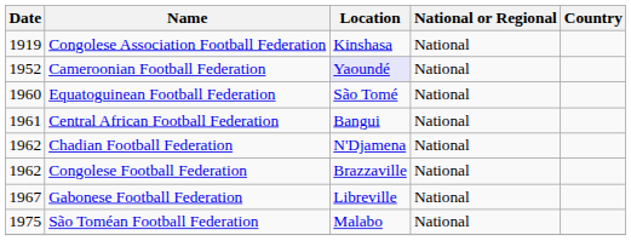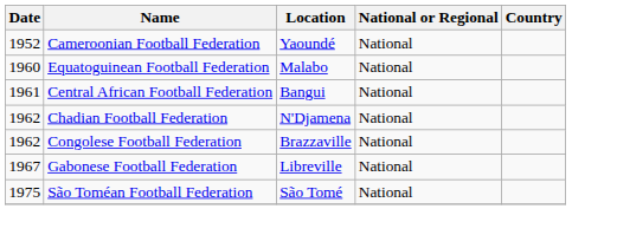 <table class="sortable wikitable">
 <tr>
 <th>Date</th>
 <th>Name</th>
 <th>Location</th>
 <th>National or Regional</th>
 <th>Country</th>
 </tr>
 <tr>
-<td>1919</td>
-<td><a href='#'>Congolese Association Football Federation</a></td>
-<td><a href='#'>Kinshasa</a></td>
-<td>National</td>
-<td></td>
-</tr>
-<tr>
 <td>1952</td>
 <td><a href='#'>Cameroonian Football Federation</a></td>
-<td style="background: lavender;"><a href='#'>Yaoundé</a></td>
+<td><a href='#'>Yaoundé</a></td>
 <td>National</td>
 <td></td>
 </tr>
 <tr>
 <td>1960</td>
 <td><a href='#'>Equatoguinean Football Federation</a></td>
-<td><a href='#'>São Tomé</a></td>
+<td><a href='#'>Malabo</a></td>
 <td>National</td>
 <td></td>
 </tr>
 <tr>
 <td>1961</td>
 <td><a href='#'>Central African Football Federation</a></td>
 <td><a href='#'>Bangui</a></td>
 <td>National</td>
 <td></td>
 </tr>
 <tr>
 <td>1962</td>
 <td><a href='#'>Chadian Football Federation</a></td>
 <td><a href='#'>N'Djamena</a></td>
 <td>National</td>
 <td></td>
 </tr>
 <tr>
 <td>1962</td>
 <td><a href='#'>Congolese Football Federation</a></td>
 <td><a href='#'>Brazzaville</a></td>
 <td>National</td>
 <td></td>
 </tr>
 <tr>
 <td>1967</td>
 <td><a href='#'>Gabonese Football Federation</a></td>
 <td><a href='#'>Libreville</a></td>
 <td>National</td>
 <td></td>
 </tr>
 <tr>
 <td>1975</td>
 <td><a href='#'>São Toméan Football Federation</a></td>
-<td><a href='#'>Malabo</a></td>
+<td><a href='#'>São Tomé</a></td>
 <td>National</td>
 <td></td>
 </tr>
 <tr>
 </tr>
 </table>
